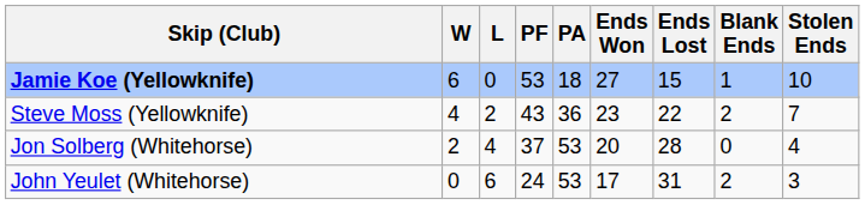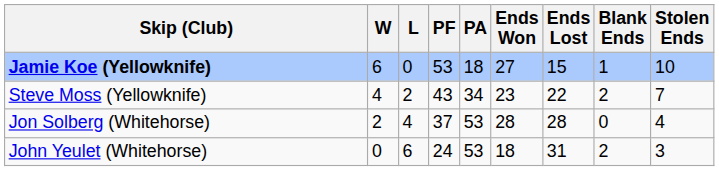 <table class="wikitable">
 <tr>
 <th bgcolor="#efefef" width="320">Skip (Club)</th>
 <th bgcolor="#efefef" width="20">W</th>
 <th bgcolor="#efefef" width="20">L</th>
 <th bgcolor="#efefef" width="20">PF</th>
 <th bgcolor="#efefef" width="20">PA</th>
 <th bgcolor="#efefef" width="20">Ends <br> Won</th>
 <th bgcolor="#efefef" width="20">Ends <br> Lost</th>
 <th bgcolor="#efefef" width="20">Blank <br> Ends</th>
 <th bgcolor="#efefef" width="20">Stolen <br> Ends</th>
 </tr>
 <tr bgcolor="#aac9fc">
 <td><strong><a href='#'>Jamie Koe</a> (Yellowknife)</strong></td>
 <td>6</td>
 <td>0</td>
 <td>53</td>
 <td>18</td>
 <td>27</td>
 <td>15</td>
 <td>1</td>
 <td>10</td>
 </tr>
 <tr>
 <td><a href='#'>Steve Moss</a> (Yellowknife)</td>
 <td>4</td>
 <td>2</td>
 <td>43</td>
-<td>36</td>
+<td>34</td>
 <td>23</td>
 <td>22</td>
 <td>2</td>
 <td>7</td>
 </tr>
 <tr>
 <td><a href='#'>Jon Solberg</a> (Whitehorse)</td>
 <td>2</td>
 <td>4</td>
 <td>37</td>
 <td>53</td>
-<td>20</td>
+<td>28</td>
 <td>28</td>
 <td>0</td>
 <td>4</td>
 </tr>
 <tr>
 <td><a href='#'>John Yeulet</a> (Whitehorse)</td>
 <td>0</td>
 <td>6</td>
 <td>24</td>
 <td>53</td>
-<td>17</td>
+<td>18</td>
 <td>31</td>
 <td>2</td>
 <td>3</td>
 </tr>
 </table>
